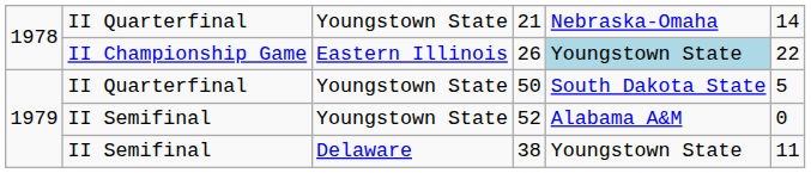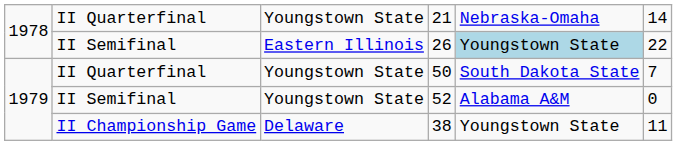 <table class="wikitable">
 <tr>
 <td rowspan=2>1978</td>
 <td>II Quarterfinal</td>
 <td>Youngstown State</td>
 <td>21</td>
 <td><a href='#'>Nebraska-Omaha</a></td>
 <td>14</td>
 </tr>
 <tr>
-<td><a href='#'>II Championship Game</a></td>
+<td>II Semifinal</td>
 <td><a href='#'>Eastern Illinois</a></td>
 <td>26</td>
 <td style="background: lightblue;">Youngstown State</td>
 <td>22</td>
 </tr>
 <tr>
 <td rowspan=3>1979</td>
 <td>II Quarterfinal</td>
 <td>Youngstown State</td>
 <td>50</td>
 <td><a href='#'>South Dakota State</a></td>
-<td>5</td>
+<td>7</td>
 </tr>
 <tr>
 <td>II Semifinal</td>
 <td>Youngstown State</td>
 <td>52</td>
 <td><a href='#'>Alabama A&M</a></td>
 <td>0</td>
 </tr>
 <tr>
-<td>II Semifinal</td>
+<td><a href='#'>II Championship Game</a></td>
 <td><a href='#'>Delaware</a></td>
 <td>38</td>
 <td>Youngstown State</td>
 <td>11</td>
 </tr>
 </table>
